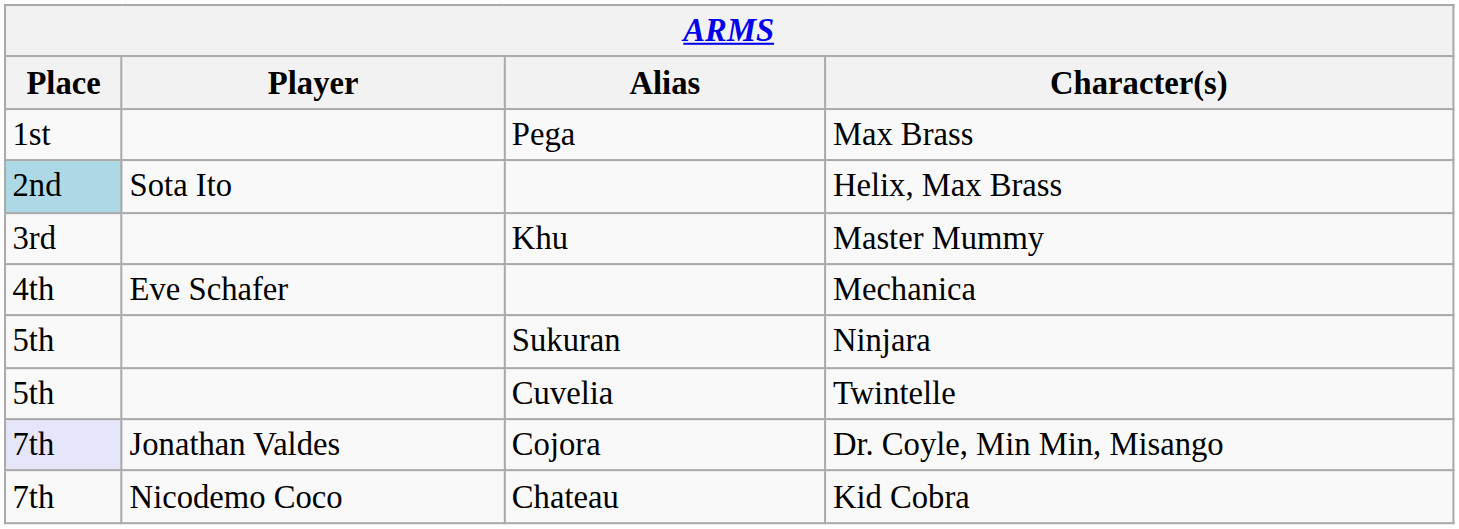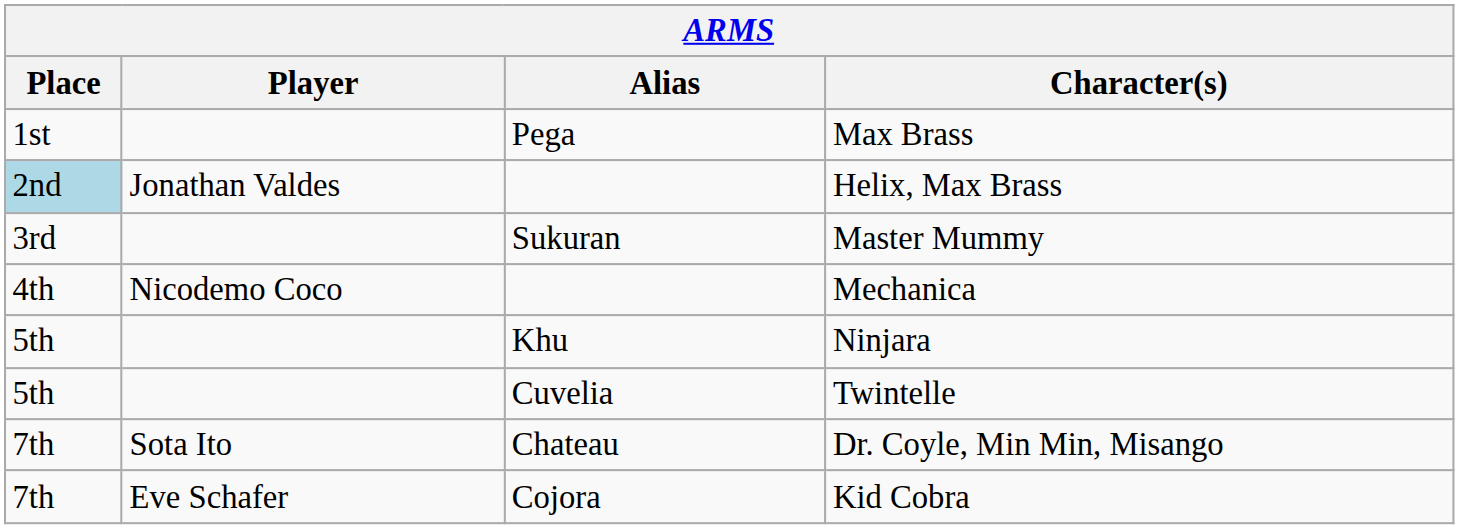 <table class="wikitable">
 <tr>
 <th colspan=5><em><a href='#'>ARMS</a></em></th>
 </tr>
 <tr>
 <th style="width:50px;">Place</th>
 <th style="width:180px;">Player</th>
 <th style="width:150px;">Alias</th>
 <th style="width:300px;">Character(s)</th>
 </tr>
 <tr>
 <td>1st</td>
 <td></td>
 <td>Pega</td>
 <td>Max Brass</td>
 </tr>
 <tr>
 <td style="background: lightblue;">2nd</td>
-<td> Sota Ito</td>
+<td> Jonathan Valdes</td>
 <td></td>
 <td>Helix, Max Brass</td>
 </tr>
 <tr>
 <td>3rd</td>
 <td></td>
-<td>Khu</td>
+<td>Sukuran</td>
 <td>Master Mummy</td>
 </tr>
 <tr>
 <td>4th</td>
-<td> Eve Schafer</td>
+<td> Nicodemo Coco</td>
 <td></td>
 <td>Mechanica</td>
 </tr>
 <tr>
 <td>5th</td>
 <td></td>
-<td>Sukuran</td>
+<td>Khu</td>
 <td>Ninjara</td>
 </tr>
 <tr>
 <td>5th</td>
 <td></td>
 <td>Cuvelia</td>
 <td>Twintelle</td>
 </tr>
 <tr>
-<td style="background: lavender;">7th</td>
-<td> Jonathan Valdes</td>
-<td>Cojora</td>
+<td>7th</td>
+<td> Sota Ito</td>
+<td>Chateau</td>
 <td>Dr. Coyle, Min Min, Misango</td>
 </tr>
 <tr>
 <td>7th</td>
-<td> Nicodemo Coco</td>
-<td>Chateau</td>
+<td> Eve Schafer</td>
+<td>Cojora</td>
 <td>Kid Cobra</td>
 </tr>
 </table>
